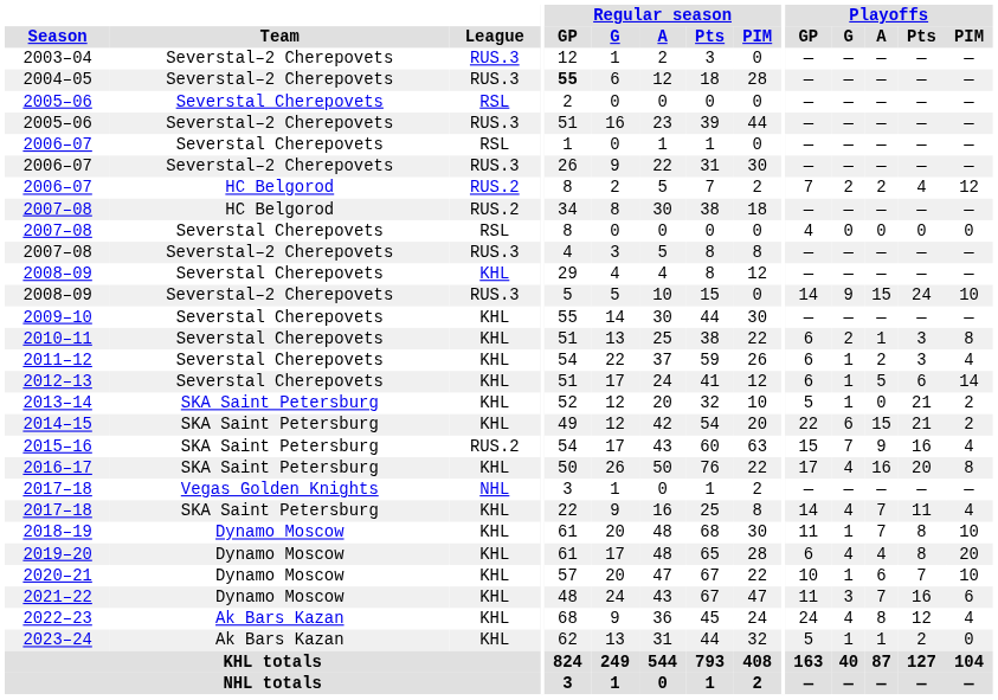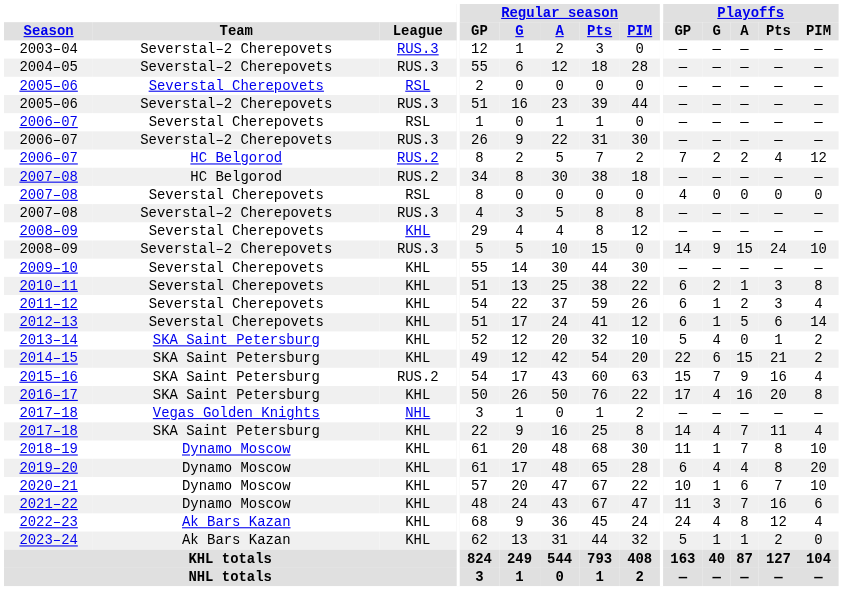 <table border="0" cellpadding="1" cellspacing="0" style="text-align:center; width:60em">
 <tr bgcolor="#e0e0e0">
 <th colspan="3" bgcolor="#ffffff"></th>
 <th rowspan="101" bgcolor="#ffffff"></th>
 <th colspan="5"><a href='#'>Regular season</a></th>
 <th rowspan="101" bgcolor="#ffffff"></th>
 <th colspan="5"><a href='#'>Playoffs</a></th>
 </tr>
 <tr bgcolor="#e0e0e0">
 <th><a href='#'>Season</a></th>
 <th>Team</th>
 <th>League</th>
 <th>GP</th>
 <th><a href='#'>G</a></th>
 <th><a href='#'>A</a></th>
 <th><a href='#'>Pts</a></th>
 <th><a href='#'>PIM</a></th>
 <th>GP</th>
 <th>G</th>
 <th>A</th>
 <th>Pts</th>
 <th>PIM</th>
 </tr>
 <tr>
 <td>2003–04</td>
 <td>Severstal–2 Cherepovets</td>
 <td><a href='#'>RUS.3</a></td>
 <td>12</td>
 <td>1</td>
 <td>2</td>
 <td>3</td>
 <td>0</td>
 <td>—</td>
 <td>—</td>
 <td>—</td>
 <td>—</td>
 <td>—</td>
 </tr>
 <tr bgcolor="#f0f0f0">
 <td>2004–05</td>
 <td>Severstal–2 Cherepovets</td>
 <td>RUS.3</td>
-<td><strong>55</strong></td>
+<td>55</td>
 <td>6</td>
 <td>12</td>
 <td>18</td>
 <td>28</td>
 <td>—</td>
 <td>—</td>
 <td>—</td>
 <td>—</td>
 <td>—</td>
 </tr>
 <tr>
 <td><a href='#'>2005–06</a></td>
 <td><a href='#'>Severstal Cherepovets</a></td>
 <td><a href='#'>RSL</a></td>
 <td>2</td>
 <td>0</td>
 <td>0</td>
 <td>0</td>
 <td>0</td>
 <td>—</td>
 <td>—</td>
 <td>—</td>
 <td>—</td>
 <td>—</td>
 </tr>
 <tr bgcolor="#f0f0f0">
 <td>2005–06</td>
 <td>Severstal–2 Cherepovets</td>
 <td>RUS.3</td>
 <td>51</td>
 <td>16</td>
 <td>23</td>
 <td>39</td>
 <td>44</td>
 <td>—</td>
 <td>—</td>
 <td>—</td>
 <td>—</td>
 <td>—</td>
 </tr>
 <tr>
 <td><a href='#'>2006–07</a></td>
 <td>Severstal Cherepovets</td>
 <td>RSL</td>
 <td>1</td>
 <td>0</td>
 <td>1</td>
 <td>1</td>
 <td>0</td>
 <td>—</td>
 <td>—</td>
 <td>—</td>
 <td>—</td>
 <td>—</td>
 </tr>
 <tr bgcolor="#f0f0f0">
 <td>2006–07</td>
 <td>Severstal–2 Cherepovets</td>
 <td>RUS.3</td>
 <td>26</td>
 <td>9</td>
 <td>22</td>
 <td>31</td>
 <td>30</td>
 <td>—</td>
 <td>—</td>
 <td>—</td>
 <td>—</td>
 <td>—</td>
 </tr>
 <tr>
 <td><a href='#'>2006–07</a></td>
 <td><a href='#'>HC Belgorod</a></td>
 <td><a href='#'>RUS.2</a></td>
 <td>8</td>
 <td>2</td>
 <td>5</td>
 <td>7</td>
 <td>2</td>
 <td>7</td>
 <td>2</td>
 <td>2</td>
 <td>4</td>
 <td>12</td>
 </tr>
 <tr bgcolor="#f0f0f0">
 <td><a href='#'>2007–08</a></td>
 <td>HC Belgorod</td>
 <td>RUS.2</td>
 <td>34</td>
 <td>8</td>
 <td>30</td>
 <td>38</td>
 <td>18</td>
 <td>—</td>
 <td>—</td>
 <td>—</td>
 <td>—</td>
 <td>—</td>
 </tr>
 <tr>
 <td><a href='#'>2007–08</a></td>
 <td>Severstal Cherepovets</td>
 <td>RSL</td>
 <td>8</td>
 <td>0</td>
 <td>0</td>
 <td>0</td>
 <td>0</td>
 <td>4</td>
 <td>0</td>
 <td>0</td>
 <td>0</td>
 <td>0</td>
 </tr>
 <tr bgcolor="#f0f0f0">
 <td>2007–08</td>
 <td>Severstal–2 Cherepovets</td>
 <td>RUS.3</td>
 <td>4</td>
 <td>3</td>
 <td>5</td>
 <td>8</td>
 <td>8</td>
 <td>—</td>
 <td>—</td>
 <td>—</td>
 <td>—</td>
 <td>—</td>
 </tr>
 <tr>
 <td><a href='#'>2008–09</a></td>
 <td>Severstal Cherepovets</td>
 <td><a href='#'>KHL</a></td>
 <td>29</td>
 <td>4</td>
 <td>4</td>
 <td>8</td>
 <td>12</td>
 <td>—</td>
 <td>—</td>
 <td>—</td>
 <td>—</td>
 <td>—</td>
 </tr>
 <tr bgcolor="#f0f0f0">
 <td>2008–09</td>
 <td>Severstal–2 Cherepovets</td>
 <td>RUS.3</td>
 <td>5</td>
 <td>5</td>
 <td>10</td>
 <td>15</td>
 <td>0</td>
 <td>14</td>
 <td>9</td>
 <td>15</td>
 <td>24</td>
 <td>10</td>
 </tr>
 <tr>
 <td><a href='#'>2009–10</a></td>
 <td>Severstal Cherepovets</td>
 <td>KHL</td>
 <td>55</td>
 <td>14</td>
 <td>30</td>
 <td>44</td>
 <td>30</td>
 <td>—</td>
 <td>—</td>
 <td>—</td>
 <td>—</td>
 <td>—</td>
 </tr>
 <tr bgcolor="#f0f0f0">
 <td><a href='#'>2010–11</a></td>
 <td>Severstal Cherepovets</td>
 <td>KHL</td>
 <td>51</td>
 <td>13</td>
 <td>25</td>
 <td>38</td>
 <td>22</td>
 <td>6</td>
 <td>2</td>
 <td>1</td>
 <td>3</td>
 <td>8</td>
 </tr>
 <tr>
 <td><a href='#'>2011–12</a></td>
 <td>Severstal Cherepovets</td>
 <td>KHL</td>
 <td>54</td>
 <td>22</td>
 <td>37</td>
 <td>59</td>
 <td>26</td>
 <td>6</td>
 <td>1</td>
 <td>2</td>
 <td>3</td>
 <td>4</td>
 </tr>
 <tr bgcolor="#f0f0f0">
 <td><a href='#'>2012–13</a></td>
 <td>Severstal Cherepovets</td>
 <td>KHL</td>
 <td>51</td>
 <td>17</td>
 <td>24</td>
 <td>41</td>
 <td>12</td>
 <td>6</td>
 <td>1</td>
 <td>5</td>
 <td>6</td>
 <td>14</td>
 </tr>
 <tr>
 <td><a href='#'>2013–14</a></td>
 <td><a href='#'>SKA Saint Petersburg</a></td>
 <td>KHL</td>
 <td>52</td>
 <td>12</td>
 <td>20</td>
 <td>32</td>
 <td>10</td>
 <td>5</td>
+<td>4</td>
+<td>0</td>
 <td>1</td>
-<td>0</td>
-<td>21</td>
 <td>2</td>
 </tr>
 <tr bgcolor="#f0f0f0">
 <td><a href='#'>2014–15</a></td>
 <td>SKA Saint Petersburg</td>
 <td>KHL</td>
 <td>49</td>
 <td>12</td>
 <td>42</td>
 <td>54</td>
 <td>20</td>
 <td>22</td>
 <td>6</td>
 <td>15</td>
 <td>21</td>
 <td>2</td>
 </tr>
 <tr>
 <td><a href='#'>2015–16</a></td>
 <td>SKA Saint Petersburg</td>
 <td>RUS.2</td>
 <td>54</td>
 <td>17</td>
 <td>43</td>
 <td>60</td>
 <td>63</td>
 <td>15</td>
 <td>7</td>
 <td>9</td>
 <td>16</td>
 <td>4</td>
 </tr>
 <tr bgcolor="#f0f0f0">
 <td><a href='#'>2016–17</a></td>
 <td>SKA Saint Petersburg</td>
 <td>KHL</td>
 <td>50</td>
 <td>26</td>
 <td>50</td>
 <td>76</td>
 <td>22</td>
 <td>17</td>
 <td>4</td>
 <td>16</td>
 <td>20</td>
 <td>8</td>
 </tr>
 <tr>
 <td><a href='#'>2017–18</a></td>
 <td><a href='#'>Vegas Golden Knights</a></td>
 <td><a href='#'>NHL</a></td>
 <td>3</td>
 <td>1</td>
 <td>0</td>
 <td>1</td>
 <td>2</td>
 <td>—</td>
 <td>—</td>
 <td>—</td>
 <td>—</td>
 <td>—</td>
 </tr>
 <tr bgcolor="#f0f0f0">
 <td><a href='#'>2017–18</a></td>
 <td>SKA Saint Petersburg</td>
 <td>KHL</td>
 <td>22</td>
 <td>9</td>
 <td>16</td>
 <td>25</td>
 <td>8</td>
 <td>14</td>
 <td>4</td>
 <td>7</td>
 <td>11</td>
 <td>4</td>
 </tr>
 <tr>
 <td><a href='#'>2018–19</a></td>
 <td><a href='#'>Dynamo Moscow</a></td>
 <td>KHL</td>
 <td>61</td>
 <td>20</td>
 <td>48</td>
 <td>68</td>
 <td>30</td>
 <td>11</td>
 <td>1</td>
 <td>7</td>
 <td>8</td>
 <td>10</td>
 </tr>
 <tr bgcolor="#f0f0f0">
 <td><a href='#'>2019–20</a></td>
 <td>Dynamo Moscow</td>
 <td>KHL</td>
 <td>61</td>
 <td>17</td>
 <td>48</td>
 <td>65</td>
 <td>28</td>
 <td>6</td>
 <td>4</td>
 <td>4</td>
 <td>8</td>
 <td>20</td>
 </tr>
 <tr>
 <td><a href='#'>2020–21</a></td>
 <td>Dynamo Moscow</td>
 <td>KHL</td>
 <td>57</td>
 <td>20</td>
 <td>47</td>
 <td>67</td>
 <td>22</td>
 <td>10</td>
 <td>1</td>
 <td>6</td>
 <td>7</td>
 <td>10</td>
 </tr>
 <tr bgcolor="#f0f0f0">
 <td><a href='#'>2021–22</a></td>
 <td>Dynamo Moscow</td>
 <td>KHL</td>
 <td>48</td>
 <td>24</td>
 <td>43</td>
 <td>67</td>
 <td>47</td>
 <td>11</td>
 <td>3</td>
 <td>7</td>
 <td>16</td>
 <td>6</td>
 </tr>
 <tr>
 <td><a href='#'>2022–23</a></td>
 <td><a href='#'>Ak Bars Kazan</a></td>
 <td>KHL</td>
 <td>68</td>
 <td>9</td>
 <td>36</td>
 <td>45</td>
 <td>24</td>
 <td>24</td>
 <td>4</td>
 <td>8</td>
 <td>12</td>
 <td>4</td>
 </tr>
 <tr bgcolor="#f0f0f0">
 <td><a href='#'>2023–24</a></td>
 <td>Ak Bars Kazan</td>
 <td>KHL</td>
 <td>62</td>
 <td>13</td>
 <td>31</td>
 <td>44</td>
 <td>32</td>
 <td>5</td>
 <td>1</td>
 <td>1</td>
 <td>2</td>
 <td>0</td>
 </tr>
 <tr bgcolor="#e0e0e0">
 <th colspan="3">KHL totals</th>
 <th>824</th>
 <th>249</th>
 <th>544</th>
 <th>793</th>
 <th>408</th>
 <th>163</th>
 <th>40</th>
 <th>87</th>
 <th>127</th>
 <th>104</th>
 </tr>
 <tr bgcolor="#e0e0e0">
 <th colspan="3">NHL totals</th>
 <th>3</th>
 <th>1</th>
 <th>0</th>
 <th>1</th>
 <th>2</th>
 <th>—</th>
 <th>—</th>
 <th>—</th>
 <th>—</th>
 <th>—</th>
 </tr>
 </table>
